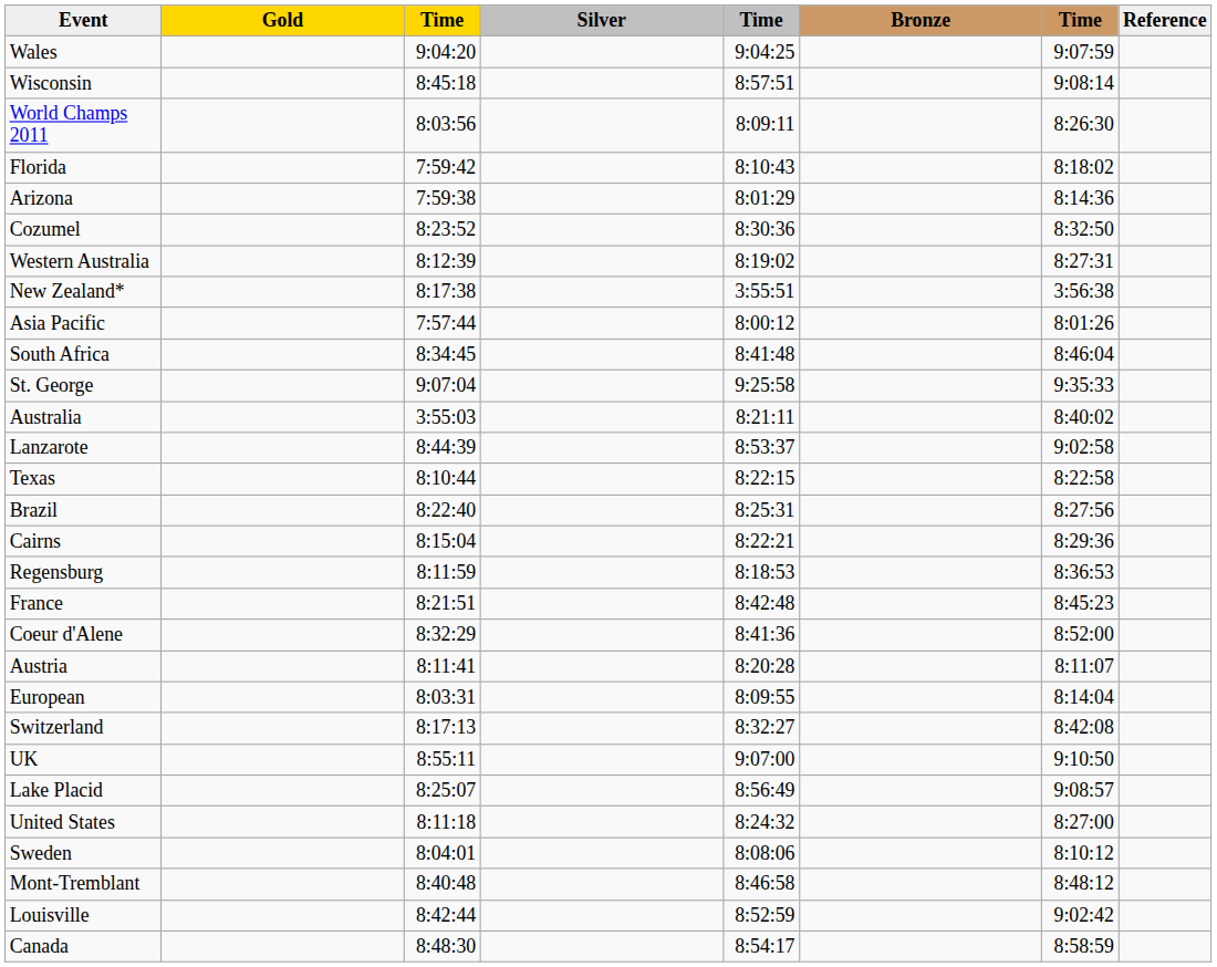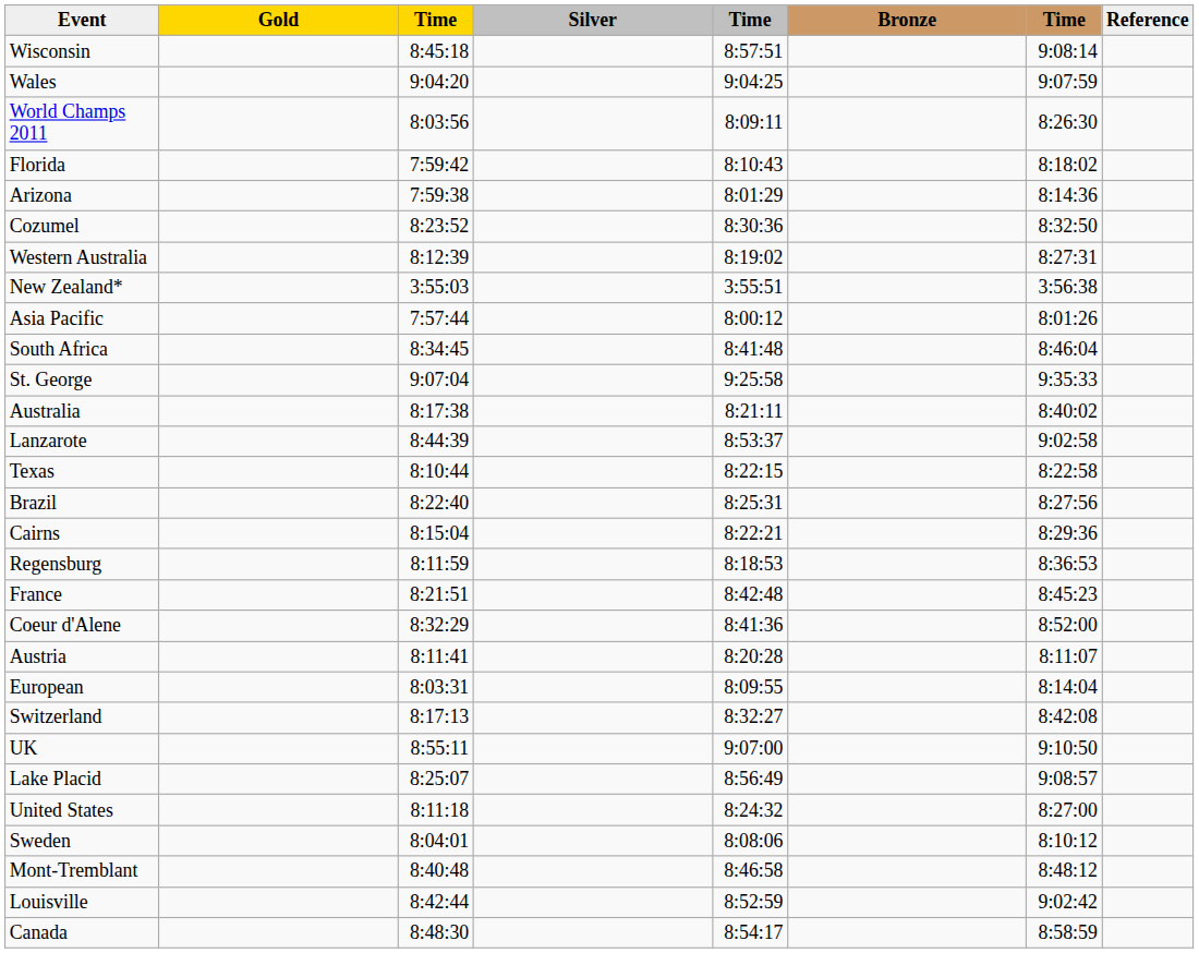 <table class="wikitable sortable">
 <tr align="center">
 <td width="120" bgcolor="efefef"><strong>Event</strong></td>
 <td width="190" bgcolor="gold"><strong>Gold</strong></td>
 <td width="55" bgcolor="gold"><strong>Time</strong></td>
 <td width="190" bgcolor="silver"><strong>Silver</strong></td>
 <td width="55" bgcolor="silver"><strong>Time</strong></td>
 <td width="190" bgcolor="cc9966"><strong>Bronze</strong></td>
 <td width="55" bgcolor="cc9966"><strong>Time</strong></td>
 <td class="unsortable" bgcolor="efefef"><strong>Reference</strong></td>
 </tr>
 <tr>
+<td>Wisconsin</td>
+<td></td>
+<td align="right">8:45:18</td>
+<td></td>
+<td align="right">8:57:51</td>
+<td></td>
+<td align="right">9:08:14</td>
+<td></td>
+</tr>
+<tr>
 <td>Wales</td>
 <td></td>
 <td align="right">9:04:20</td>
 <td></td>
 <td align="right">9:04:25</td>
 <td></td>
 <td align="right">9:07:59</td>
-<td></td>
-</tr>
-<tr>
-<td>Wisconsin</td>
-<td></td>
-<td align="right">8:45:18</td>
-<td></td>
-<td align="right">8:57:51</td>
-<td></td>
-<td align="right">9:08:14</td>
 <td></td>
 </tr>
 <tr>
 <td><a href='#'>World Champs 2011</a></td>
 <td></td>
 <td align="right">8:03:56</td>
 <td></td>
 <td align="right">8:09:11</td>
 <td></td>
 <td align="right">8:26:30</td>
 <td></td>
 </tr>
 <tr>
 <td>Florida</td>
 <td></td>
 <td align="right">7:59:42</td>
 <td></td>
 <td align="right">8:10:43</td>
 <td></td>
 <td align="right">8:18:02</td>
 <td></td>
 </tr>
 <tr>
 <td>Arizona</td>
 <td></td>
 <td align="right">7:59:38</td>
 <td></td>
 <td align="right">8:01:29</td>
 <td></td>
 <td align="right">8:14:36</td>
 <td></td>
 </tr>
 <tr>
 <td>Cozumel</td>
 <td></td>
 <td align="right">8:23:52</td>
 <td></td>
 <td align="right">8:30:36</td>
 <td></td>
 <td align="right">8:32:50</td>
 <td></td>
 </tr>
 <tr>
 <td>Western Australia</td>
 <td></td>
 <td align="right">8:12:39</td>
 <td></td>
 <td align="right">8:19:02</td>
 <td></td>
 <td align="right">8:27:31</td>
 <td></td>
 </tr>
 <tr>
 <td>New Zealand*</td>
 <td></td>
-<td align="right">8:17:38</td>
+<td align="right">3:55:03</td>
 <td></td>
 <td align="right">3:55:51</td>
 <td></td>
 <td align="right">3:56:38</td>
 <td></td>
 </tr>
 <tr>
 <td>Asia Pacific</td>
 <td></td>
 <td align="right">7:57:44</td>
 <td></td>
 <td align="right">8:00:12</td>
 <td></td>
 <td align="right">8:01:26</td>
 <td></td>
 </tr>
 <tr>
 <td>South Africa</td>
 <td></td>
 <td align="right">8:34:45</td>
 <td></td>
 <td align="right">8:41:48</td>
 <td></td>
 <td align="right">8:46:04</td>
 <td></td>
 </tr>
 <tr>
 <td>St. George</td>
 <td></td>
 <td align="right">9:07:04</td>
 <td></td>
 <td align="right">9:25:58</td>
 <td></td>
 <td align="right">9:35:33</td>
 <td></td>
 </tr>
 <tr>
 <td>Australia</td>
 <td></td>
-<td align="right">3:55:03</td>
+<td align="right">8:17:38</td>
 <td></td>
 <td align="right">8:21:11</td>
 <td></td>
 <td align="right">8:40:02</td>
 <td></td>
 </tr>
 <tr>
 <td>Lanzarote</td>
 <td></td>
 <td align="right">8:44:39</td>
 <td></td>
 <td align="right">8:53:37</td>
 <td></td>
 <td align="right">9:02:58</td>
 <td></td>
 </tr>
 <tr>
 <td>Texas</td>
 <td></td>
 <td align="right">8:10:44</td>
 <td></td>
 <td align="right">8:22:15</td>
 <td></td>
 <td align="right">8:22:58</td>
 <td></td>
 </tr>
 <tr>
 <td>Brazil</td>
 <td></td>
 <td align="right">8:22:40</td>
 <td></td>
 <td align="right">8:25:31</td>
 <td></td>
 <td align="right">8:27:56</td>
 <td></td>
 </tr>
 <tr>
 <td>Cairns</td>
 <td></td>
 <td align="right">8:15:04</td>
 <td></td>
 <td align="right">8:22:21</td>
 <td></td>
 <td align="right">8:29:36</td>
 <td></td>
 </tr>
 <tr>
 <td>Regensburg</td>
 <td></td>
 <td align="right">8:11:59</td>
 <td></td>
 <td align="right">8:18:53</td>
 <td></td>
 <td align="right">8:36:53</td>
 <td></td>
 </tr>
 <tr>
 <td>France</td>
 <td></td>
 <td align="right">8:21:51</td>
 <td></td>
 <td align="right">8:42:48</td>
 <td></td>
 <td align="right">8:45:23</td>
 <td></td>
 </tr>
 <tr>
 <td>Coeur d'Alene</td>
 <td></td>
 <td align="right">8:32:29</td>
 <td></td>
 <td align="right">8:41:36</td>
 <td></td>
 <td align="right">8:52:00</td>
 <td></td>
 </tr>
 <tr>
 <td>Austria</td>
 <td></td>
 <td align="right">8:11:41</td>
 <td></td>
 <td align="right">8:20:28</td>
 <td></td>
 <td align="right">8:11:07</td>
 <td></td>
 </tr>
 <tr>
 <td>European</td>
 <td></td>
 <td align="right">8:03:31</td>
 <td></td>
 <td align="right">8:09:55</td>
 <td></td>
 <td align="right">8:14:04</td>
 <td></td>
 </tr>
 <tr>
 <td>Switzerland</td>
 <td></td>
 <td align="right">8:17:13</td>
 <td></td>
 <td align="right">8:32:27</td>
 <td></td>
 <td align="right">8:42:08</td>
 <td></td>
 </tr>
 <tr>
 <td>UK</td>
 <td></td>
 <td align="right">8:55:11</td>
 <td></td>
 <td align="right">9:07:00</td>
 <td></td>
 <td align="right">9:10:50</td>
 <td></td>
 </tr>
 <tr>
 <td>Lake Placid</td>
 <td></td>
 <td align="right">8:25:07</td>
 <td></td>
 <td align="right">8:56:49</td>
 <td></td>
 <td align="right">9:08:57</td>
 <td></td>
 </tr>
 <tr>
 <td>United States</td>
 <td></td>
 <td align="right">8:11:18</td>
 <td></td>
 <td align="right">8:24:32</td>
 <td></td>
 <td align="right">8:27:00</td>
 <td></td>
 </tr>
 <tr>
 <td>Sweden</td>
 <td></td>
 <td align="right">8:04:01</td>
 <td></td>
 <td align="right">8:08:06</td>
 <td></td>
 <td align="right">8:10:12</td>
 <td></td>
 </tr>
 <tr>
 <td>Mont-Tremblant</td>
 <td></td>
 <td align="right">8:40:48</td>
 <td></td>
 <td align="right">8:46:58</td>
 <td></td>
 <td align="right">8:48:12</td>
 <td></td>
 </tr>
 <tr>
 <td>Louisville</td>
 <td></td>
 <td align="right">8:42:44</td>
 <td></td>
 <td align="right">8:52:59</td>
 <td></td>
 <td align="right">9:02:42</td>
 <td></td>
 </tr>
 <tr>
 <td>Canada</td>
 <td></td>
 <td align="right">8:48:30</td>
 <td></td>
 <td align="right">8:54:17</td>
 <td></td>
 <td align="right">8:58:59</td>
 <td></td>
 </tr>
 </table>
